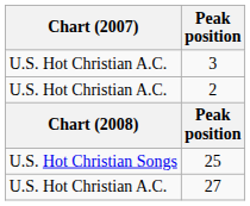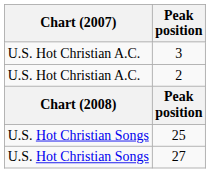 <table class="wikitable">
 <tr>
 <th>Chart (2007)</th>
 <th>Peak<br>position</th>
 </tr>
 <tr>
 <td>U.S. Hot Christian A.C.</td>
 <td align="center">3</td>
 </tr>
 <tr>
 <td>U.S. Hot Christian A.C.</td>
 <td align="center">2</td>
 </tr>
 <tr>
 <th>Chart (2008)</th>
 <th>Peak<br>position</th>
 </tr>
 <tr>
 <td>U.S. <a href='#'>Hot Christian Songs</a></td>
 <td align="center">25</td>
 </tr>
 <tr>
-<td>U.S. Hot Christian A.C.</td>
+<td>U.S. <a href='#'>Hot Christian Songs</a></td>
 <td align="center">27</td>
 </tr>
 </table>
